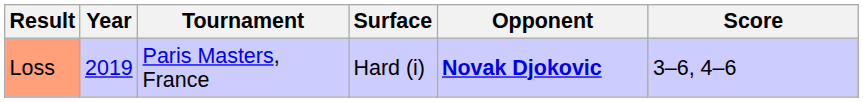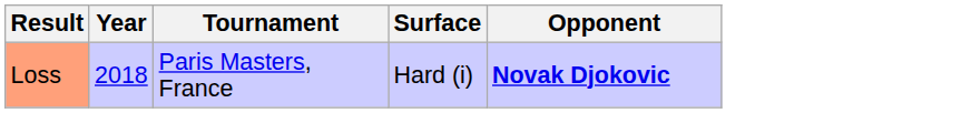 <table class="wikitable">
 <tr>
 <th>Result</th>
 <th>Year</th>
 <th width="150">Tournament</th>
 <th>Surface</th>
 <th width="150">Opponent</th>
-<th class="unsortable" width="150">Score</th>
 </tr>
 <tr bgcolor="#CCCCFF">
 <td bgcolor="FFA07A">Loss</td>
-<td><a href='#'>2019</a></td>
+<td><a href='#'>2018</a></td>
 <td><a href='#'>Paris Masters</a>, France</td>
 <td>Hard (i)</td>
 <td><strong> <a href='#'>Novak Djokovic</a></strong></td>
-<td>3–6, 4–6</td>
 </tr>
 </table>
